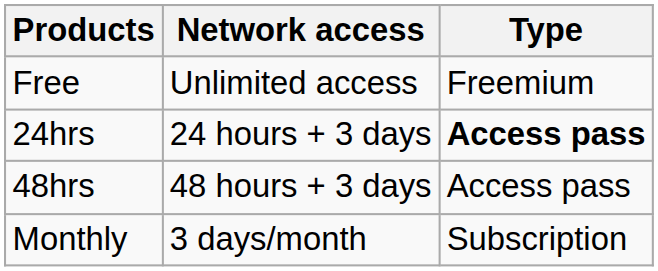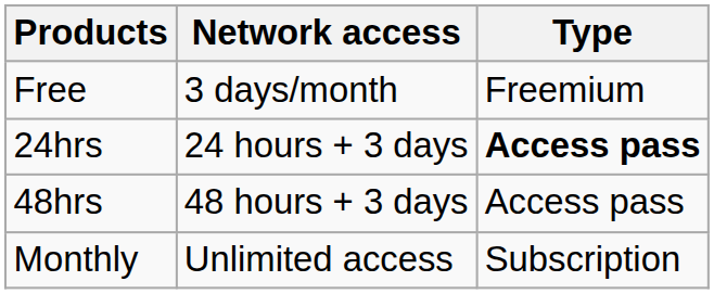 <table class="wikitable">
 <tr>
 <th>Products</th>
 <th>Network access</th>
 <th>Type</th>
 </tr>
 <tr>
 <td>Free</td>
-<td>Unlimited access</td>
+<td>3 days/month</td>
 <td>Freemium</td>
 </tr>
 <tr>
 <td>24hrs</td>
 <td>24 hours + 3 days</td>
 <td><strong>Access pass</strong></td>
 </tr>
 <tr>
 <td>48hrs</td>
 <td>48 hours + 3 days</td>
 <td>Access pass</td>
 </tr>
 <tr>
 <td>Monthly</td>
-<td>3 days/month</td>
+<td>Unlimited access</td>
 <td>Subscription</td>
 </tr>
 </table>
